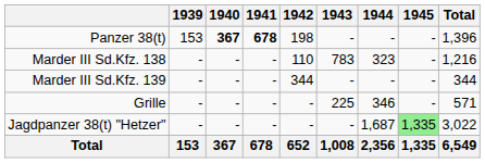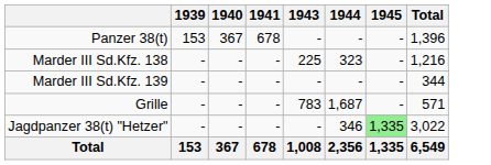 <table class="wikitable" style="text-align: right">
 <tr>
 <th></th>
 <th>1939</th>
 <th>1940</th>
 <th>1941</th>
-<th>1942</th>
 <th>1943</th>
 <th>1944</th>
 <th>1945</th>
 <th><strong>Total</strong></th>
 </tr>
 <tr>
 <td>Panzer 38(t)</td>
 <td>153</td>
-<td><strong>367</strong></td>
-<td><strong>678</strong></td>
-<td>198</td>
+<td>367</td>
+<td>678</td>
 <td>-</td>
 <td>-</td>
 <td>-</td>
 <td>1,396</td>
 </tr>
 <tr>
 <td>Marder III Sd.Kfz. 138</td>
 <td>-</td>
 <td>-</td>
 <td>-</td>
-<td>110</td>
-<td>783</td>
+<td>225</td>
 <td>323</td>
 <td>-</td>
 <td>1,216</td>
 </tr>
 <tr>
 <td>Marder III Sd.Kfz. 139</td>
 <td>-</td>
 <td>-</td>
 <td>-</td>
-<td>344</td>
 <td>-</td>
 <td>-</td>
 <td>-</td>
 <td>344</td>
 </tr>
 <tr>
 <td>Grille</td>
 <td>-</td>
 <td>-</td>
 <td>-</td>
-<td>-</td>
-<td>225</td>
-<td>346</td>
+<td>783</td>
+<td>1,687</td>
 <td>-</td>
 <td>571</td>
 </tr>
 <tr>
 <td>Jagdpanzer 38(t) "Hetzer"</td>
 <td>-</td>
 <td>-</td>
 <td>-</td>
 <td>-</td>
-<td>-</td>
-<td>1,687</td>
+<td>346</td>
 <td style="background: lightgreen;">1,335</td>
 <td>3,022</td>
 </tr>
 <tr>
 <th><strong>Total</strong></th>
 <th>153</th>
 <th>367</th>
 <th>678</th>
-<th>652</th>
 <th>1,008</th>
 <th>2,356</th>
 <th>1,335</th>
 <th>6,549</th>
 </tr>
 </table>
